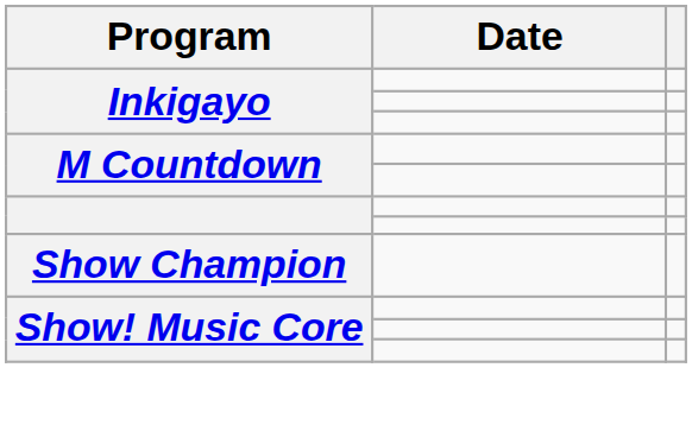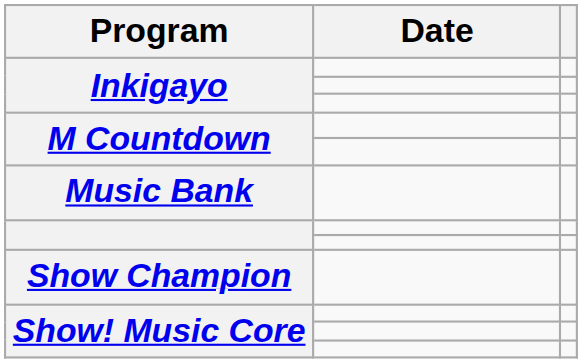 <table class="wikitable plainrowheaders sortable" style="text-align:center">
 <tr>
 <th scope="col">Program </th>
 <th scope="col" width="110">Date</th>
 <th scope="col" class="unsortable"></th>
 </tr>
 <tr>
 <th scope="row" rowspan="3"><em><a href='#'>Inkigayo</a></em></th>
 <td></td>
 <td></td>
 </tr>
 <tr>
 <td></td>
 <td></td>
 </tr>
 <tr>
 <td></td>
 <td></td>
 </tr>
 <tr>
 <th scope="row" rowspan="2"><em><a href='#'>M Countdown</a></em></th>
 <td></td>
 <td></td>
 </tr>
 <tr>
+<td></td>
+<td></td>
+</tr>
+<tr>
+<th scope="row"><em><a href='#'>Music Bank</a></em></th>
 <td></td>
 <td></td>
 </tr>
 <tr>
 <th scope="row" rowspan="2"></th>
 <td></td>
 <td></td>
 </tr>
 <tr>
 <td></td>
 <td></td>
 </tr>
 <tr>
 <th scope="row"><em><a href='#'>Show Champion</a></em></th>
 <td></td>
 <td></td>
 </tr>
 <tr>
 <th scope="row" rowspan="3"><em><a href='#'>Show! Music Core</a></em></th>
 <td></td>
 <td></td>
 </tr>
 <tr>
 <td></td>
 <td></td>
 </tr>
 <tr>
 <td></td>
 <td></td>
 </tr>
 </table>
